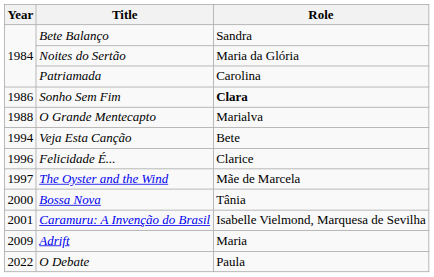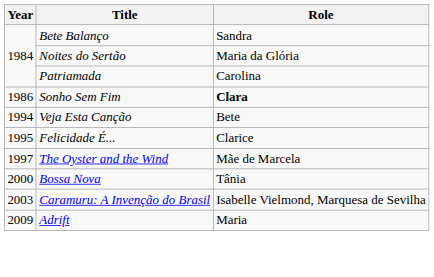 <table class="wikitable">
 <tr>
 <th>Year</th>
 <th>Title</th>
 <th>Role</th>
 </tr>
 <tr>
 <td rowspan=3>1984</td>
 <td><em>Bete Balanço</em></td>
 <td>Sandra</td>
 </tr>
 <tr>
 <td><em>Noites do Sertão</em></td>
 <td>Maria da Glória</td>
 </tr>
 <tr>
 <td><em>Patriamada</em></td>
 <td>Carolina</td>
 </tr>
 <tr>
 <td>1986</td>
 <td><em>Sonho Sem Fim</em></td>
 <td><strong>Clara</strong></td>
 </tr>
 <tr>
-<td>1988</td>
-<td><em>O Grande Mentecapto</em></td>
-<td>Marialva</td>
-</tr>
-<tr>
 <td>1994</td>
 <td><em>Veja Esta Canção</em></td>
 <td>Bete</td>
 </tr>
 <tr>
-<td>1996</td>
+<td>1995</td>
 <td><em>Felicidade É...</em></td>
 <td>Clarice</td>
 </tr>
 <tr>
 <td>1997</td>
 <td><em><a href='#'>The Oyster and the Wind</a></em></td>
 <td>Mãe de Marcela</td>
 </tr>
 <tr>
 <td>2000</td>
 <td><em><a href='#'>Bossa Nova</a></em></td>
 <td>Tânia</td>
 </tr>
 <tr>
-<td>2001</td>
+<td>2003</td>
 <td><em><a href='#'>Caramuru: A Invenção do Brasil</a></em></td>
 <td>Isabelle Vielmond, Marquesa de Sevilha</td>
 </tr>
 <tr>
 <td>2009</td>
 <td><em><a href='#'>Adrift</a></em></td>
 <td>Maria</td>
 </tr>
-<tr>
-<td>2022</td>
-<td><em>O Debate</em></td>
-<td>Paula</td>
-</tr>
 </table>
